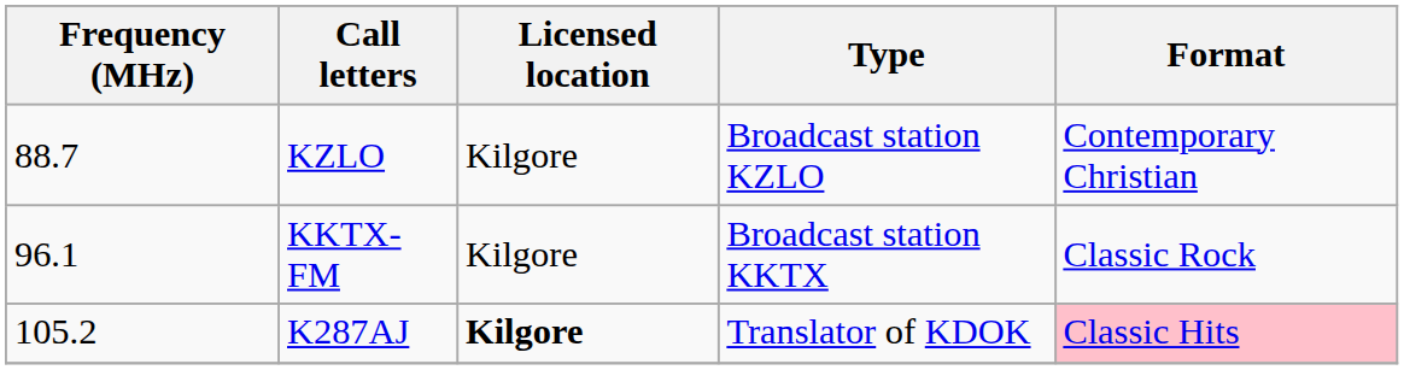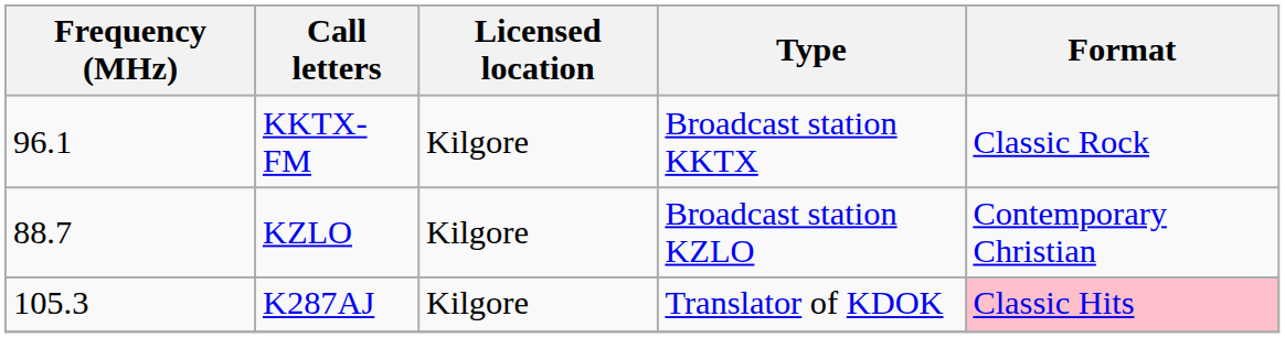 <table class="wikitable">
 <tr>
 <th>Frequency (MHz)</th>
 <th>Call letters</th>
 <th>Licensed location</th>
 <th>Type</th>
 <th>Format</th>
 </tr>
 <tr>
+<td>96.1</td>
+<td><a href='#'>KKTX-FM</a></td>
+<td>Kilgore</td>
+<td><a href='#'>Broadcast station</a>  <a href='#'>KKTX</a></td>
+<td><a href='#'>Classic Rock</a></td>
+</tr>
+<tr>
 <td>88.7</td>
 <td><a href='#'>KZLO</a></td>
 <td>Kilgore</td>
 <td><a href='#'>Broadcast station</a>  <a href='#'>KZLO</a></td>
 <td><a href='#'>Contemporary Christian</a></td>
 </tr>
 <tr>
-<td>96.1</td>
-<td><a href='#'>KKTX-FM</a></td>
+<td>105.3</td>
+<td><a href='#'>K287AJ</a></td>
 <td>Kilgore</td>
-<td><a href='#'>Broadcast station</a>  <a href='#'>KKTX</a></td>
-<td><a href='#'>Classic Rock</a></td>
-</tr>
-<tr>
-<td>105.2</td>
-<td><a href='#'>K287AJ</a></td>
-<td><strong>Kilgore</strong></td>
 <td><a href='#'>Translator</a> of <a href='#'>KDOK</a></td>
 <td style="background: pink;"><a href='#'>Classic Hits</a></td>
 </tr>
 <tr>
 </tr>
 </table>
